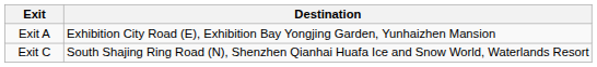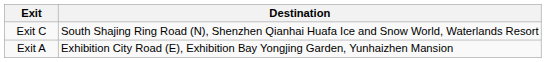 <table class="wikitable">
 <tr>
 <th style="width:70px">Exit</th>
 <th>Destination</th>
 </tr>
 <tr>
+<td align=center>Exit C</td>
+<td>South Shajing Ring Road (N), Shenzhen Qianhai Huafa Ice and Snow World, Waterlands Resort</td>
+</tr>
+<tr>
 <td align=center>Exit A</td>
 <td>Exhibition City Road (E), Exhibition Bay Yongjing Garden, Yunhaizhen Mansion</td>
 </tr>
-<tr>
-<td align=center>Exit C</td>
-<td>South Shajing Ring Road (N), Shenzhen Qianhai Huafa Ice and Snow World, Waterlands Resort</td>
-</tr>
 </table>
